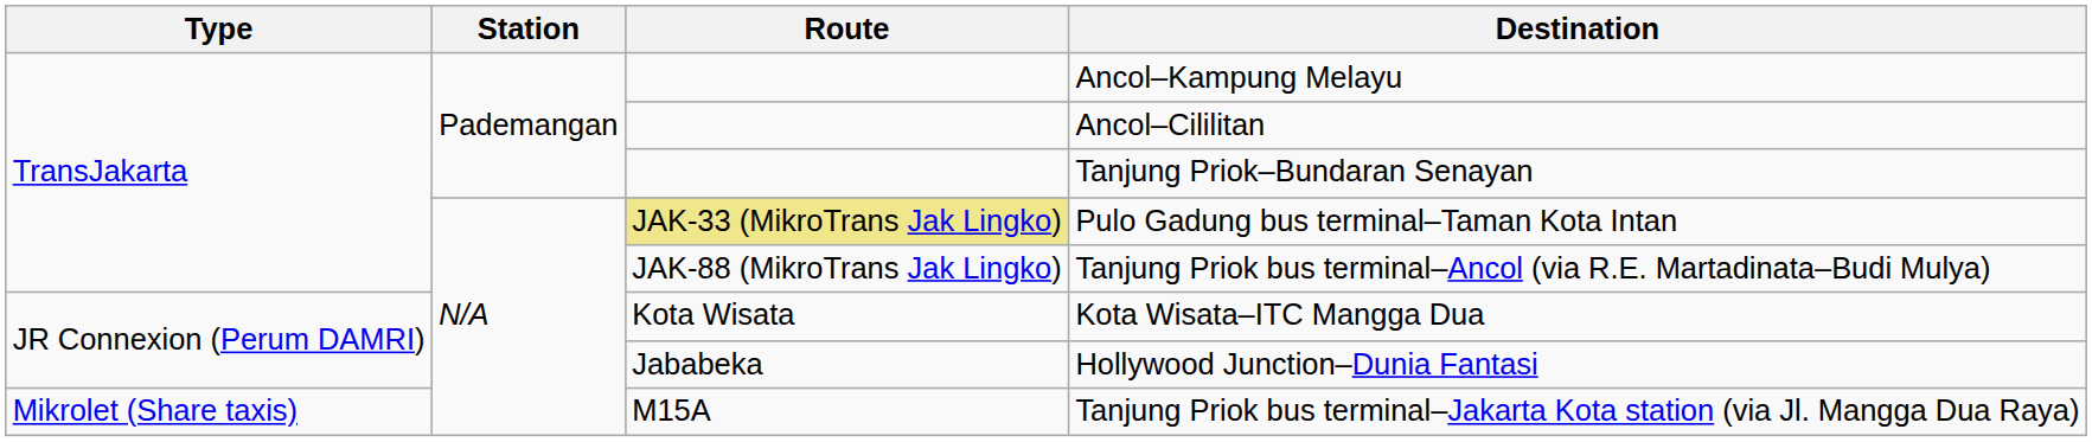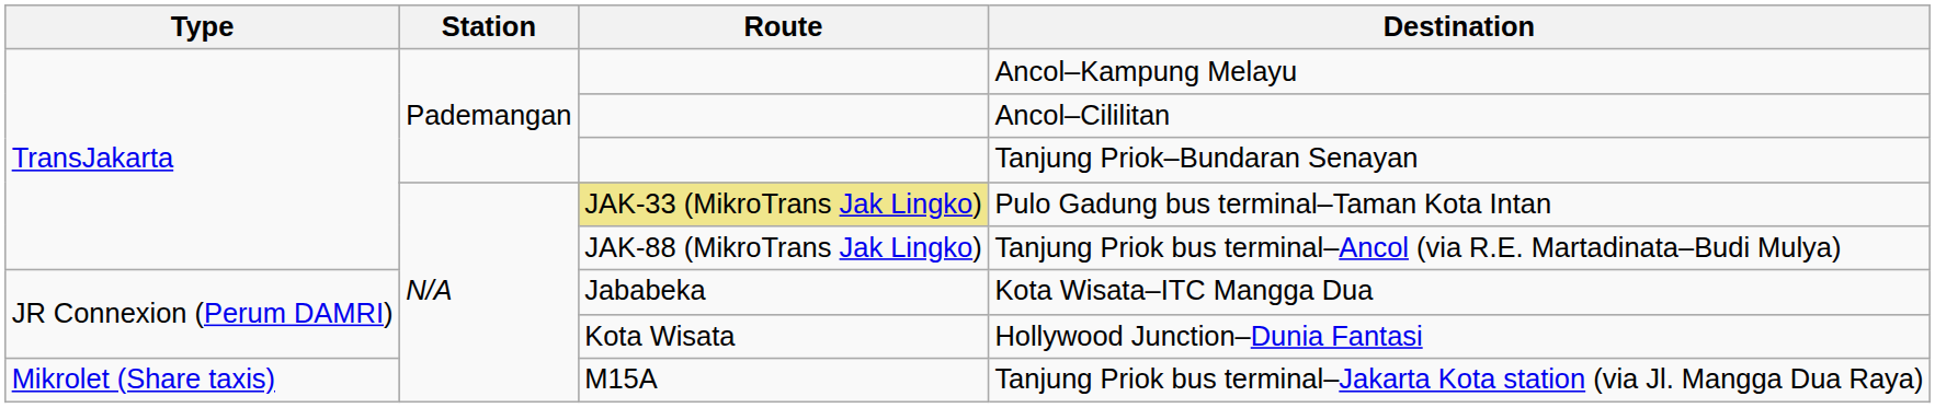 <table class="wikitable">
 <tr>
 <th>Type</th>
 <th>Station</th>
 <th>Route</th>
 <th>Destination</th>
 </tr>
 <tr>
 <td rowspan="5"><a href='#'>TransJakarta</a></td>
 <td rowspan="3">Pademangan</td>
 <td></td>
 <td>Ancol–Kampung Melayu</td>
 </tr>
 <tr>
 <td></td>
 <td>Ancol–Cililitan</td>
 </tr>
 <tr>
 <td></td>
 <td>Tanjung Priok–Bundaran Senayan</td>
 </tr>
 <tr>
 <td rowspan="5"><em>N/A</em></td>
 <td style="background: khaki;">JAK-33 (MikroTrans <a href='#'>Jak Lingko</a>)</td>
 <td>Pulo Gadung bus terminal–Taman Kota Intan</td>
 </tr>
 <tr>
 <td>JAK-88 (MikroTrans <a href='#'>Jak Lingko</a>)</td>
 <td>Tanjung Priok bus terminal–<a href='#'>Ancol</a> (via R.E. Martadinata–Budi Mulya)</td>
 </tr>
 <tr>
 <td rowspan="2">JR Connexion (<a href='#'>Perum DAMRI</a>)</td>
-<td>Kota Wisata</td>
+<td>Jababeka</td>
 <td>Kota Wisata–ITC Mangga Dua</td>
 </tr>
 <tr>
-<td>Jababeka</td>
+<td>Kota Wisata</td>
 <td>Hollywood Junction–<a href='#'>Dunia Fantasi</a></td>
 </tr>
 <tr>
 <td><a href='#'>Mikrolet (Share taxis)</a></td>
 <td>M15A</td>
 <td>Tanjung Priok bus terminal–<a href='#'>Jakarta Kota station</a> (via Jl. Mangga Dua Raya)</td>
 </tr>
 </table>
